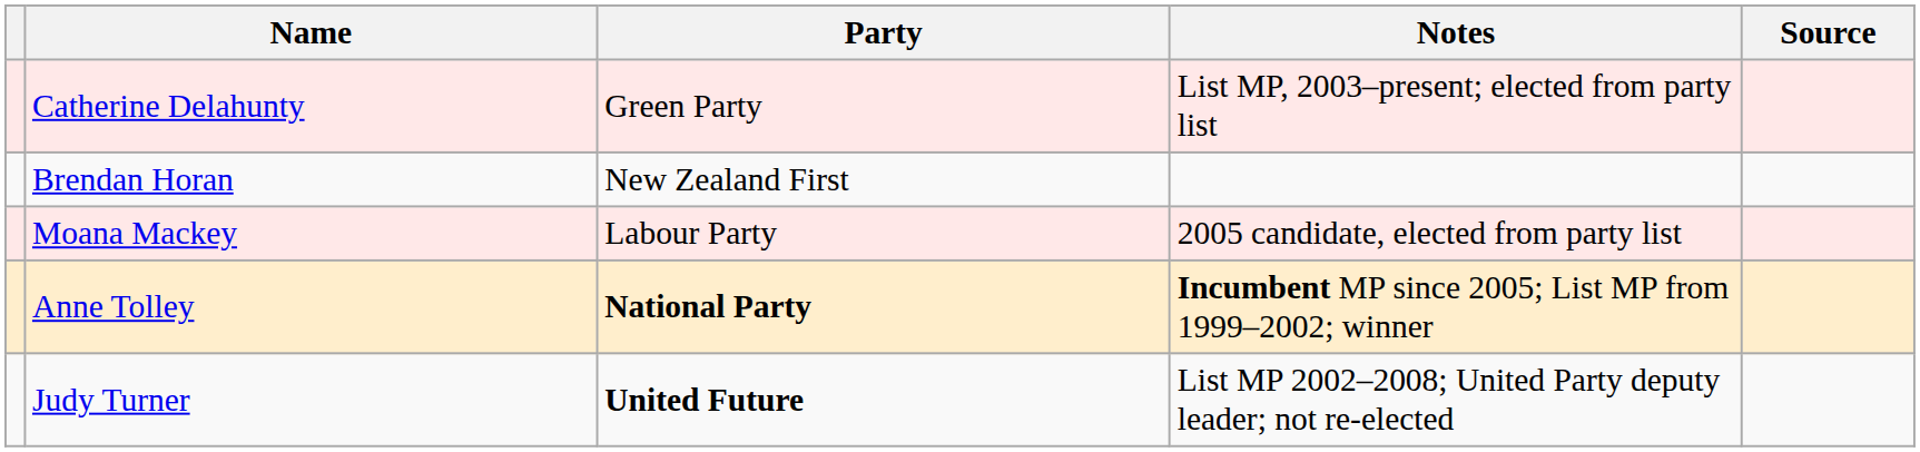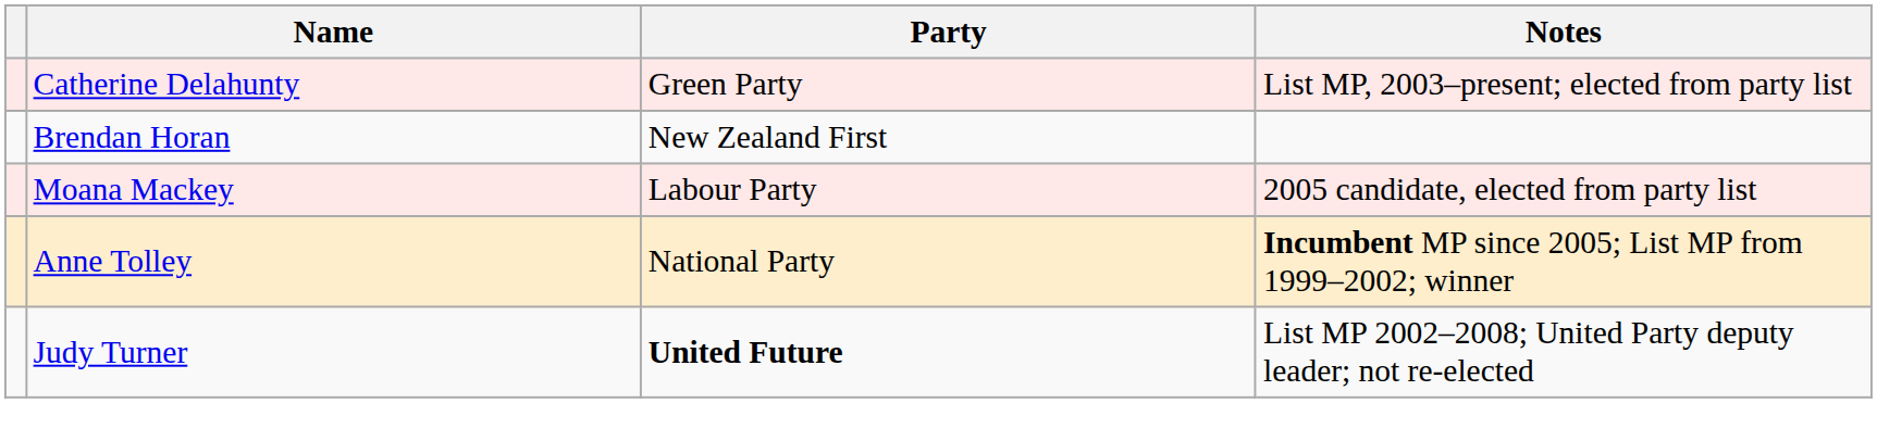 <table class="wikitable" width="70%" style="font-size:95%;">
 <tr>
 <th width=1%></th>
 <th width=30%>Name</th>
 <th width=30%>Party</th>
 <th width=30%>Notes</th>
-<th width=9%>Source</th>
 </tr>
 <tr ---- bgcolor=#FFE8E8>
 <td bgcolor=></td>
 <td><a href='#'>Catherine Delahunty</a></td>
 <td>Green Party</td>
 <td>List MP, 2003–present; elected from party list</td>
-<td></td>
 </tr>
 <tr -->
 <td bgcolor=></td>
 <td><a href='#'>Brendan Horan</a></td>
 <td>New Zealand First</td>
-<td></td>
 <td></td>
 </tr>
 <tr ---- bgcolor=#FFE8E8>
 <td bgcolor=></td>
 <td><a href='#'>Moana Mackey</a></td>
 <td>Labour Party</td>
 <td>2005 candidate, elected from party list</td>
-<td></td>
 </tr>
 <tr ---- bgcolor=#FFEECC>
 <td bgcolor=></td>
 <td><a href='#'>Anne Tolley</a></td>
-<td><strong>National Party</strong></td>
+<td>National Party</td>
 <td><strong>Incumbent</strong> MP since 2005; List MP from 1999–2002; winner</td>
-<td></td>
 </tr>
 <tr -->
 <td bgcolor=></td>
 <td><a href='#'>Judy Turner</a></td>
 <td><strong>United Future</strong></td>
 <td>List MP 2002–2008; United Party deputy leader; not re-elected</td>
-<td></td>
 </tr>
 </table>
